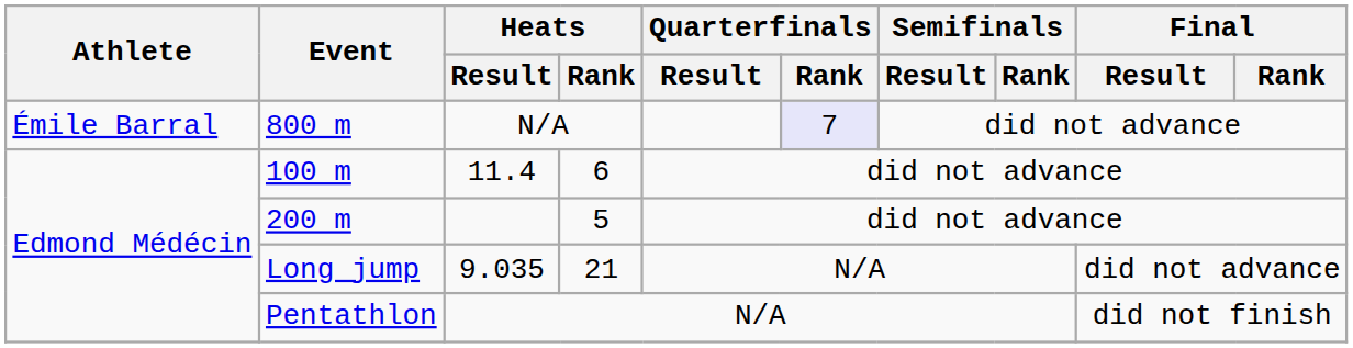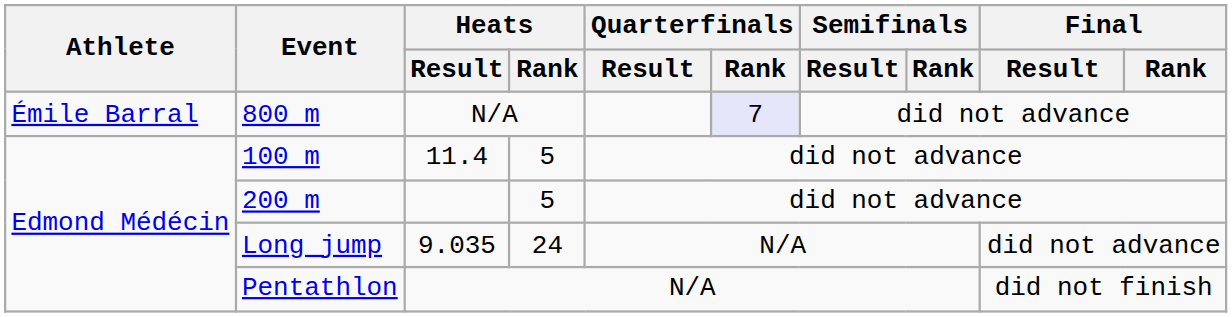 <table class=wikitable style="font-size:90%">
 <tr>
 <th rowspan=2>Athlete</th>
 <th rowspan=2>Event</th>
 <th colspan=2>Heats</th>
 <th colspan=2>Quarterfinals</th>
 <th colspan=2>Semifinals</th>
 <th colspan=2>Final</th>
 </tr>
 <tr>
 <th>Result</th>
 <th>Rank</th>
 <th>Result</th>
 <th>Rank</th>
 <th>Result</th>
 <th>Rank</th>
 <th>Result</th>
 <th>Rank</th>
 </tr>
 <tr>
 <td><a href='#'>Émile Barral</a></td>
 <td><a href='#'>800 m</a></td>
 <td align=center colspan=2>N/A</td>
 <td align=center></td>
 <td align=center style="background: lavender;">7</td>
 <td align=center colspan=4>did not advance</td>
 </tr>
 <tr>
 <td rowspan=4><a href='#'>Edmond Médécin</a></td>
 <td><a href='#'>100 m</a></td>
 <td align=center>11.4</td>
-<td align=center>6</td>
+<td align=center>5</td>
 <td align=center colspan=6>did not advance</td>
 </tr>
 <tr>
 <td><a href='#'>200 m</a></td>
 <td align=center></td>
 <td align=center>5</td>
 <td align=center colspan=6>did not advance</td>
 </tr>
 <tr>
 <td><a href='#'>Long jump</a></td>
 <td align=center>9.035</td>
-<td align=center>21</td>
+<td align=center>24</td>
 <td align=center colspan=4>N/A</td>
 <td align=center colspan=2>did not advance</td>
 </tr>
 <tr>
 <td><a href='#'>Pentathlon</a></td>
 <td align=center colspan=6>N/A</td>
 <td align=center colspan=2>did not finish</td>
 </tr>
 </table>
